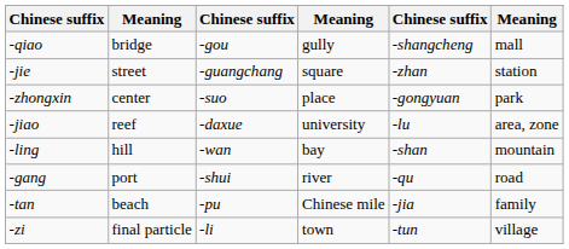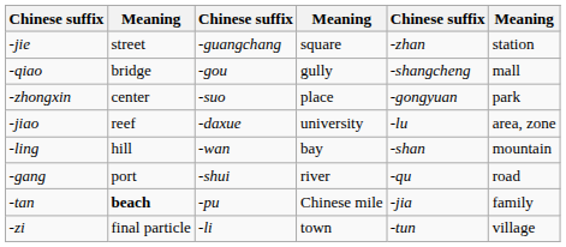 <table class="wikitable" style="font-size:smaller">
 <tr>
 </tr>
 <tr>
 <th>Chinese suffix</th>
 <th>Meaning</th>
 <th>Chinese suffix</th>
 <th>Meaning</th>
 <th>Chinese suffix</th>
 <th>Meaning</th>
 </tr>
 <tr>
+<td><em>-jie</em></td>
+<td>street</td>
+<td><em>-guangchang</em></td>
+<td>square</td>
+<td><em>-zhan</em></td>
+<td>station</td>
+</tr>
+<tr>
 <td><em>-qiao</em></td>
 <td>bridge</td>
 <td><em>-gou</em></td>
 <td>gully</td>
 <td><em>-shangcheng</em></td>
 <td>mall</td>
-</tr>
-<tr>
-<td><em>-jie</em></td>
-<td>street</td>
-<td><em>-guangchang</em></td>
-<td>square</td>
-<td><em>-zhan</em></td>
-<td>station</td>
 </tr>
 <tr>
 <td><em>-zhongxin</em></td>
 <td>center</td>
 <td><em>-suo</em></td>
 <td>place</td>
 <td><em>-gongyuan</em></td>
 <td>park</td>
 </tr>
 <tr>
 <td><em>-jiao</em></td>
 <td>reef</td>
 <td><em>-daxue</em></td>
 <td>university</td>
 <td><em>-lu</em></td>
 <td>area, zone</td>
 </tr>
 <tr>
 <td><em>-ling</em></td>
 <td>hill</td>
 <td><em>-wan</em></td>
 <td>bay</td>
 <td><em>-shan</em></td>
 <td>mountain</td>
 </tr>
 <tr>
 <td><em>-gang</em></td>
 <td>port</td>
 <td><em>-shui</em></td>
 <td>river</td>
 <td><em>-qu</em></td>
 <td>road</td>
 </tr>
 <tr>
 <td><em>-tan</em></td>
-<td>beach</td>
+<td><strong>beach</strong></td>
 <td><em>-pu</em></td>
 <td>Chinese mile</td>
 <td><em>-jia</em></td>
 <td>family</td>
 </tr>
 <tr>
 <td><em>-zi</em></td>
 <td>final particle</td>
 <td><em>-li</em></td>
 <td>town</td>
 <td><em>-tun</em></td>
 <td>village</td>
 </tr>
 </table>
